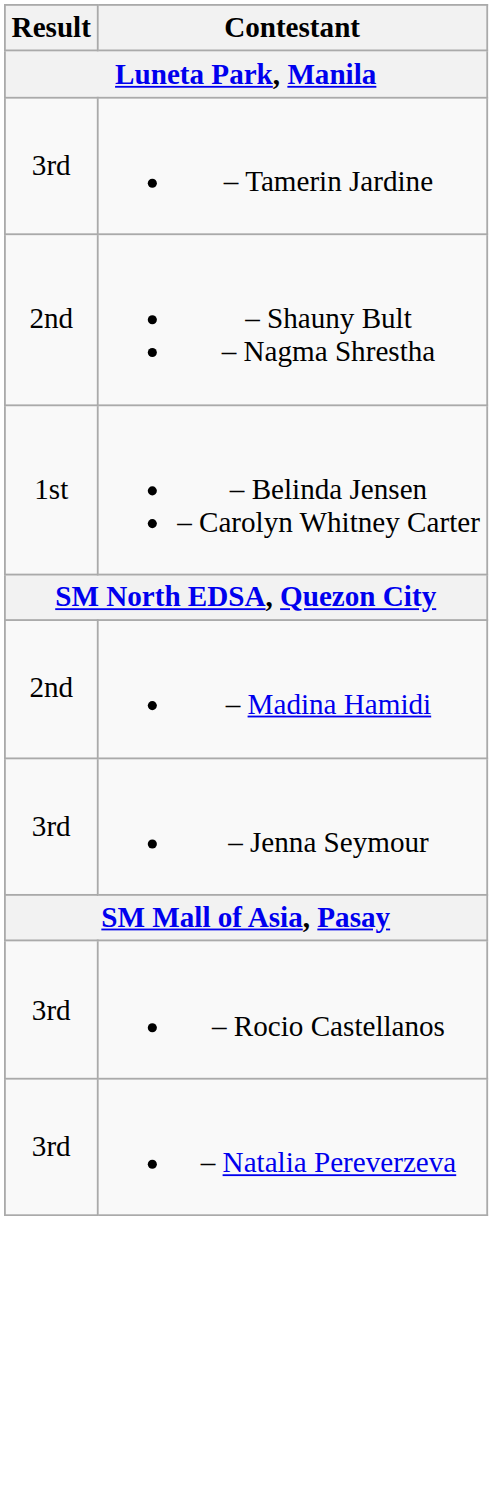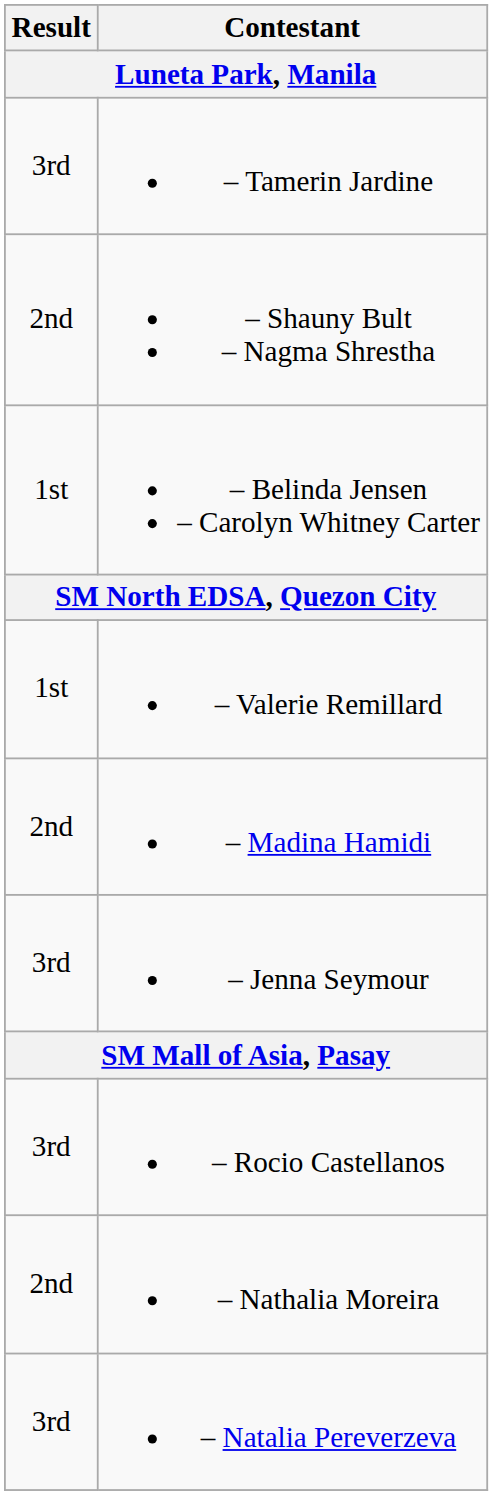 <table class="wikitable" style="text-align:center;">
 <tr>
 <th>Result</th>
 <th>Contestant</th>
 </tr>
 <tr>
 <th colspan=2><a href='#'>Luneta Park</a>, <a href='#'>Manila</a></th>
 </tr>
 <tr>
 <td>3rd</td>
 <td><br><ul><li> – Tamerin Jardine</li></ul></td>
 </tr>
 <tr>
 <td>2nd</td>
 <td><br><ul><li> – Shauny Bult</li><li> – Nagma Shrestha</li></ul></td>
 </tr>
 <tr>
 <td>1st</td>
 <td><br><ul><li> – Belinda Jensen</li><li> – Carolyn Whitney Carter</li></ul></td>
 </tr>
 <tr>
 <th colspan=2><a href='#'>SM North EDSA</a>, <a href='#'>Quezon City</a></th>
 </tr>
 <tr>
+<td>1st</td>
+<td><br><ul><li> – Valerie Remillard</li></ul></td>
+</tr>
+<tr>
 <td>2nd</td>
 <td><br><ul><li> – <a href='#'>Madina Hamidi</a></li></ul></td>
 </tr>
 <tr>
 <td>3rd</td>
 <td><br><ul><li> – Jenna Seymour</li></ul></td>
 </tr>
 <tr>
 <th colspan=2><a href='#'>SM Mall of Asia</a>, <a href='#'>Pasay</a></th>
 </tr>
 <tr>
 <td>3rd</td>
 <td><br><ul><li> – Rocio Castellanos</li></ul></td>
 </tr>
 <tr>
+<td>2nd</td>
+<td><br><ul><li> – Nathalia Moreira</li></ul></td>
+</tr>
+<tr>
 <td>3rd</td>
 <td><br><ul><li> – <a href='#'>Natalia Pereverzeva</a></li></ul></td>
 </tr>
 </table>
